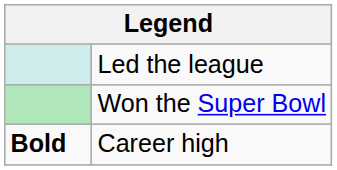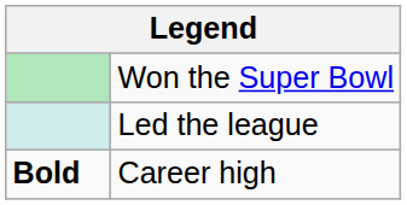 <table class="wikitable mw-collapsible">
 <tr>
 <th colspan="2">Legend</th>
+</tr>
+<tr>
+<td style="background:#afe6ba; width:3em;"></td>
+<td>Won the <a href='#'>Super Bowl</a></td>
 </tr>
 <tr>
 <td style="background:#cfecec; width:3em;"></td>
 <td>Led the league</td>
 </tr>
 <tr>
-<td style="background:#afe6ba; width:3em;"></td>
-<td>Won the <a href='#'>Super Bowl</a></td>
-</tr>
-<tr>
 <td><strong>Bold</strong></td>
 <td>Career high</td>
 </tr>
 </table>
